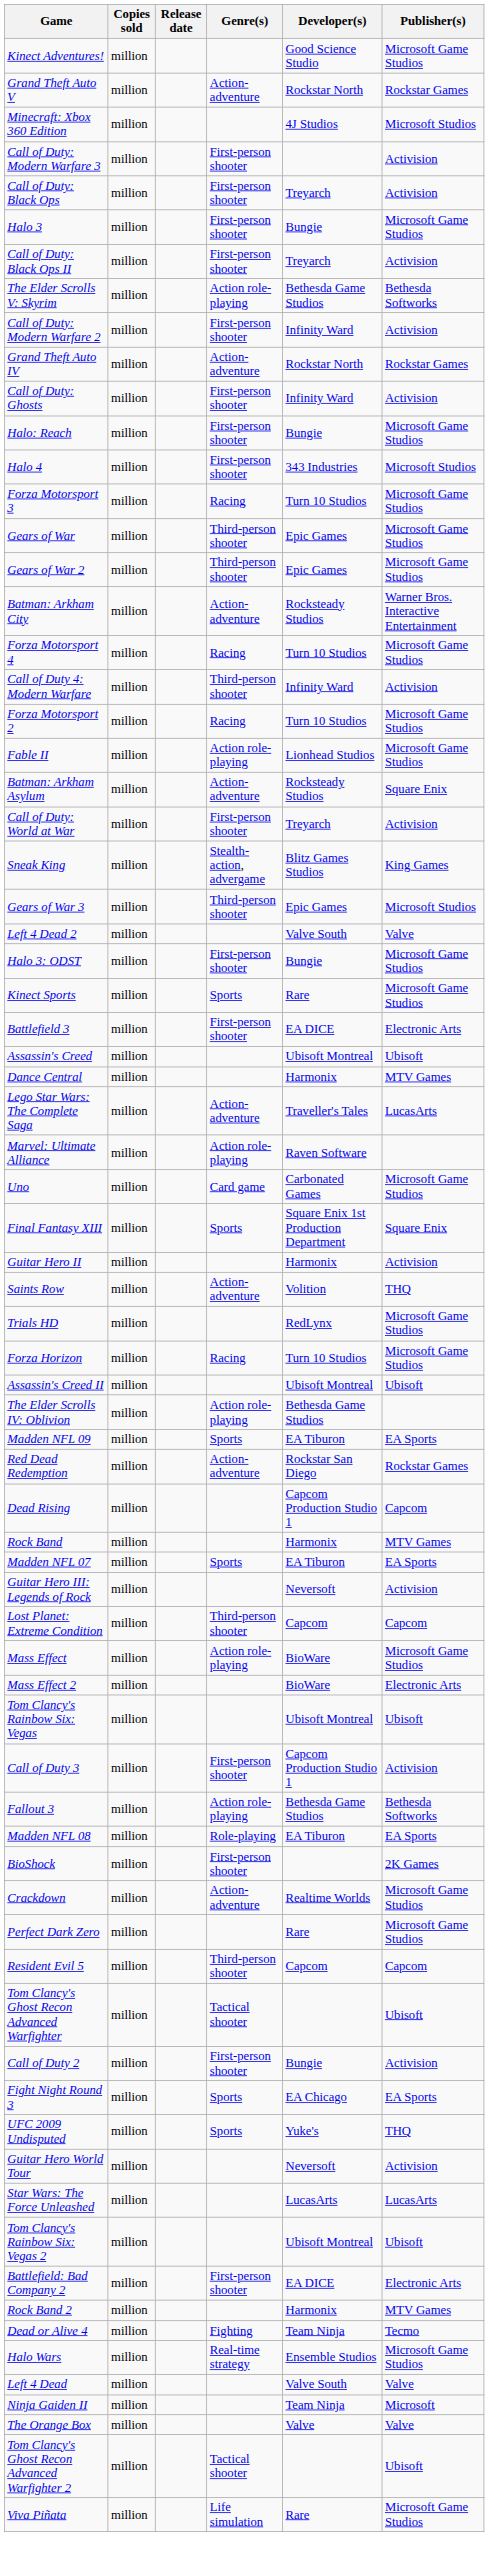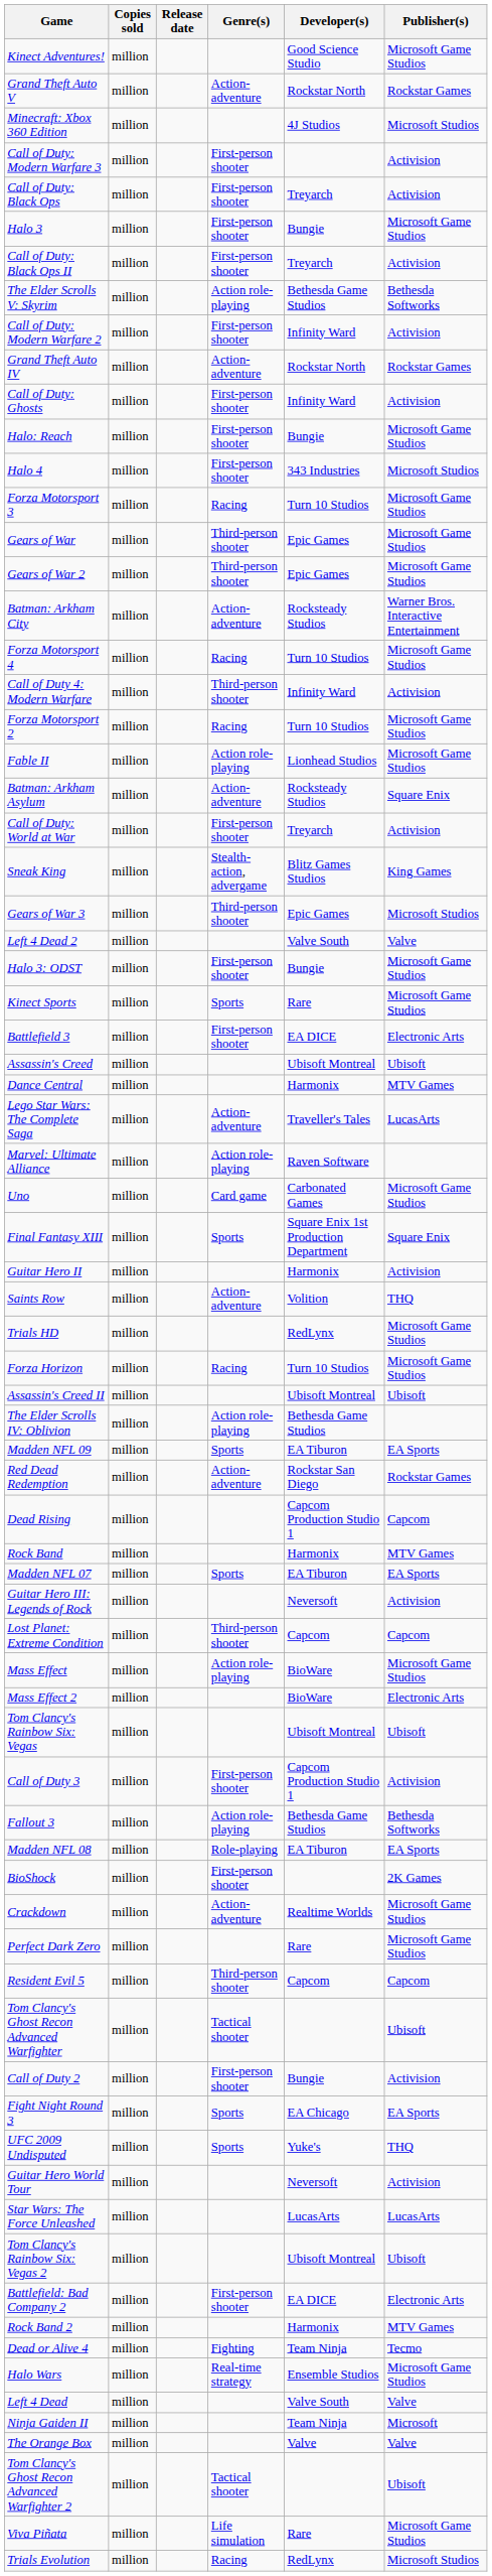 <table class="wikitable plainrowheaders sortable static-row-numbers">
 <tr>
 <th scope="col">Game</th>
 <th scope="col">Copies sold</th>
 <th scope="col">Release date</th>
 <th scope="col">Genre(s)</th>
 <th scope="col">Developer(s)</th>
 <th scope="col">Publisher(s)</th>
 </tr>
 <tr>
 <td><em><a href='#'>Kinect Adventures!</a></em></td>
 <td>million</td>
 <td></td>
 <td></td>
 <td><a href='#'>Good Science Studio</a></td>
 <td><a href='#'>Microsoft Game Studios</a></td>
 </tr>
 <tr>
 <td><em><a href='#'>Grand Theft Auto V</a></em></td>
 <td>million</td>
 <td></td>
 <td><a href='#'>Action-adventure</a></td>
 <td><a href='#'>Rockstar North</a></td>
 <td><a href='#'>Rockstar Games</a></td>
 </tr>
 <tr>
 <td><em><a href='#'>Minecraft: Xbox 360 Edition</a></em></td>
 <td>million</td>
 <td></td>
 <td></td>
 <td><a href='#'>4J Studios</a></td>
 <td><a href='#'>Microsoft Studios</a></td>
 </tr>
 <tr>
 <td><em><a href='#'>Call of Duty: Modern Warfare 3</a></em></td>
 <td>million</td>
 <td></td>
 <td><a href='#'>First-person shooter</a></td>
 <td></td>
 <td><a href='#'>Activision</a></td>
 </tr>
 <tr>
 <td><em><a href='#'>Call of Duty: Black Ops</a></em></td>
 <td>million</td>
 <td></td>
 <td><a href='#'>First-person shooter</a></td>
 <td><a href='#'>Treyarch</a></td>
 <td><a href='#'>Activision</a></td>
 </tr>
 <tr>
 <td><em><a href='#'>Halo 3</a></em></td>
 <td>million</td>
 <td></td>
 <td><a href='#'>First-person shooter</a></td>
 <td><a href='#'>Bungie</a></td>
 <td><a href='#'>Microsoft Game Studios</a></td>
 </tr>
 <tr>
 <td><em><a href='#'>Call of Duty: Black Ops II</a></em></td>
 <td>million</td>
 <td></td>
 <td><a href='#'>First-person shooter</a></td>
 <td><a href='#'>Treyarch</a></td>
 <td><a href='#'>Activision</a></td>
 </tr>
 <tr>
 <td><em><a href='#'>The Elder Scrolls V: Skyrim</a></em></td>
 <td>million</td>
 <td></td>
 <td><a href='#'>Action role-playing</a></td>
 <td><a href='#'>Bethesda Game Studios</a></td>
 <td><a href='#'>Bethesda Softworks</a></td>
 </tr>
 <tr>
 <td><em><a href='#'>Call of Duty: Modern Warfare 2</a></em></td>
 <td>million</td>
 <td></td>
 <td><a href='#'>First-person shooter</a></td>
 <td><a href='#'>Infinity Ward</a></td>
 <td><a href='#'>Activision</a></td>
 </tr>
 <tr>
 <td><em><a href='#'>Grand Theft Auto IV</a></em></td>
 <td>million</td>
 <td></td>
 <td><a href='#'>Action-adventure</a></td>
 <td><a href='#'>Rockstar North</a></td>
 <td><a href='#'>Rockstar Games</a></td>
 </tr>
 <tr>
 <td><em><a href='#'>Call of Duty: Ghosts</a></em></td>
 <td>million</td>
 <td></td>
 <td><a href='#'>First-person shooter</a></td>
 <td><a href='#'>Infinity Ward</a></td>
 <td><a href='#'>Activision</a></td>
 </tr>
 <tr>
 <td><em><a href='#'>Halo: Reach</a></em></td>
 <td>million</td>
 <td></td>
 <td><a href='#'>First-person shooter</a></td>
 <td><a href='#'>Bungie</a></td>
 <td><a href='#'>Microsoft Game Studios</a></td>
 </tr>
 <tr>
 <td><em><a href='#'>Halo 4</a></em></td>
 <td>million<br></td>
 <td></td>
 <td><a href='#'>First-person shooter</a></td>
 <td><a href='#'>343 Industries</a></td>
 <td><a href='#'>Microsoft Studios</a></td>
 </tr>
 <tr>
 <td><em><a href='#'>Forza Motorsport 3</a></em></td>
 <td>million</td>
 <td></td>
 <td><a href='#'>Racing</a></td>
 <td><a href='#'>Turn 10 Studios</a></td>
 <td><a href='#'>Microsoft Game Studios</a></td>
 </tr>
 <tr>
 <td><em><a href='#'>Gears of War</a></em></td>
 <td>million</td>
 <td></td>
 <td><a href='#'>Third-person shooter</a></td>
 <td><a href='#'>Epic Games</a></td>
 <td><a href='#'>Microsoft Game Studios</a></td>
 </tr>
 <tr>
 <td><em><a href='#'>Gears of War 2</a></em></td>
 <td>million</td>
 <td></td>
 <td><a href='#'>Third-person shooter</a></td>
 <td><a href='#'>Epic Games</a></td>
 <td><a href='#'>Microsoft Game Studios</a></td>
 </tr>
 <tr>
 <td><em><a href='#'>Batman: Arkham City</a></em></td>
 <td>million</td>
 <td></td>
 <td><a href='#'>Action-adventure</a></td>
 <td><a href='#'>Rocksteady Studios</a></td>
 <td><a href='#'>Warner Bros. Interactive Entertainment</a></td>
 </tr>
 <tr>
 <td><em><a href='#'>Forza Motorsport 4</a></em></td>
 <td>million</td>
 <td></td>
 <td><a href='#'>Racing</a></td>
 <td><a href='#'>Turn 10 Studios</a></td>
 <td><a href='#'>Microsoft Game Studios</a></td>
 </tr>
 <tr>
 <td><em><a href='#'>Call of Duty 4: Modern Warfare</a></em></td>
 <td>million</td>
 <td></td>
 <td><a href='#'>Third-person shooter</a></td>
 <td><a href='#'>Infinity Ward</a></td>
 <td><a href='#'>Activision</a></td>
 </tr>
 <tr>
 <td><em><a href='#'>Forza Motorsport 2</a></em></td>
 <td>million</td>
 <td></td>
 <td><a href='#'>Racing</a></td>
 <td><a href='#'>Turn 10 Studios</a></td>
 <td><a href='#'>Microsoft Game Studios</a></td>
 </tr>
 <tr>
 <td><em><a href='#'>Fable II</a></em></td>
 <td>million</td>
 <td></td>
 <td><a href='#'>Action role-playing</a></td>
 <td><a href='#'>Lionhead Studios</a></td>
 <td><a href='#'>Microsoft Game Studios</a></td>
 </tr>
 <tr>
 <td><em><a href='#'>Batman: Arkham Asylum</a></em></td>
 <td>million</td>
 <td></td>
 <td><a href='#'>Action-adventure</a></td>
 <td><a href='#'>Rocksteady Studios</a></td>
 <td><a href='#'>Square Enix</a></td>
 </tr>
 <tr>
 <td><em><a href='#'>Call of Duty: World at War</a></em></td>
 <td>million</td>
 <td></td>
 <td><a href='#'>First-person shooter</a></td>
 <td><a href='#'>Treyarch</a></td>
 <td><a href='#'>Activision</a></td>
 </tr>
 <tr>
 <td><em><a href='#'>Sneak King</a></em></td>
 <td>million</td>
 <td></td>
 <td><a href='#'>Stealth-action</a>, <a href='#'>advergame</a></td>
 <td><a href='#'>Blitz Games Studios</a></td>
 <td><a href='#'>King Games</a></td>
 </tr>
 <tr>
 <td><em><a href='#'>Gears of War 3</a></em></td>
 <td>million</td>
 <td></td>
 <td><a href='#'>Third-person shooter</a></td>
 <td><a href='#'>Epic Games</a></td>
 <td><a href='#'>Microsoft Studios</a></td>
 </tr>
 <tr>
 <td><em><a href='#'>Left 4 Dead 2</a></em></td>
 <td>million</td>
 <td></td>
 <td></td>
 <td><a href='#'>Valve South</a></td>
 <td><a href='#'>Valve</a></td>
 </tr>
 <tr>
 <td><em><a href='#'>Halo 3: ODST</a></em></td>
 <td>million</td>
 <td></td>
 <td><a href='#'>First-person shooter</a></td>
 <td><a href='#'>Bungie</a></td>
 <td><a href='#'>Microsoft Game Studios</a></td>
 </tr>
 <tr>
 <td><em><a href='#'>Kinect Sports</a></em></td>
 <td>million</td>
 <td></td>
 <td><a href='#'>Sports</a></td>
 <td><a href='#'>Rare</a></td>
 <td><a href='#'>Microsoft Game Studios</a></td>
 </tr>
 <tr>
 <td><em><a href='#'>Battlefield 3</a></em></td>
 <td>million<br></td>
 <td></td>
 <td><a href='#'>First-person shooter</a></td>
 <td><a href='#'>EA DICE</a></td>
 <td><a href='#'>Electronic Arts</a></td>
 </tr>
 <tr>
 <td><em><a href='#'>Assassin's Creed</a></em></td>
 <td>million</td>
 <td></td>
 <td></td>
 <td><a href='#'>Ubisoft Montreal</a></td>
 <td><a href='#'>Ubisoft</a></td>
 </tr>
 <tr>
 <td><em><a href='#'>Dance Central</a></em></td>
 <td>million</td>
 <td></td>
 <td></td>
 <td><a href='#'>Harmonix</a></td>
 <td><a href='#'>MTV Games</a></td>
 </tr>
 <tr>
 <td><em><a href='#'>Lego Star Wars: The Complete Saga</a></em></td>
 <td>million</td>
 <td></td>
 <td><a href='#'>Action-adventure</a></td>
 <td><a href='#'>Traveller's Tales</a></td>
 <td><a href='#'>LucasArts</a></td>
 </tr>
 <tr>
 <td><em><a href='#'>Marvel: Ultimate Alliance</a></em></td>
 <td>million</td>
 <td></td>
 <td><a href='#'>Action role-playing</a></td>
 <td><a href='#'>Raven Software</a></td>
 <td></td>
 </tr>
 <tr>
 <td><em><a href='#'>Uno</a></em></td>
 <td>million</td>
 <td></td>
 <td><a href='#'>Card game</a></td>
 <td><a href='#'>Carbonated Games</a></td>
 <td><a href='#'>Microsoft Game Studios</a></td>
 </tr>
 <tr>
 <td><em><a href='#'>Final Fantasy XIII</a></em></td>
 <td>million</td>
 <td></td>
 <td><a href='#'>Sports</a></td>
 <td><a href='#'>Square Enix 1st Production Department</a></td>
 <td><a href='#'>Square Enix</a></td>
 </tr>
 <tr>
 <td><em><a href='#'>Guitar Hero II</a></em></td>
 <td>million</td>
 <td></td>
 <td></td>
 <td><a href='#'>Harmonix</a></td>
 <td><a href='#'>Activision</a></td>
 </tr>
 <tr>
 <td><em><a href='#'>Saints Row</a></em></td>
 <td>million</td>
 <td></td>
 <td><a href='#'>Action-adventure</a></td>
 <td><a href='#'>Volition</a></td>
 <td><a href='#'>THQ</a></td>
 </tr>
 <tr>
 <td><em><a href='#'>Trials HD</a></em></td>
 <td>million</td>
 <td></td>
 <td></td>
 <td><a href='#'>RedLynx</a></td>
 <td><a href='#'>Microsoft Game Studios</a></td>
 </tr>
 <tr>
 <td><em><a href='#'>Forza Horizon</a></em></td>
 <td>million</td>
 <td></td>
 <td><a href='#'>Racing</a></td>
 <td><a href='#'>Turn 10 Studios</a></td>
 <td><a href='#'>Microsoft Game Studios</a></td>
 </tr>
 <tr>
 <td><em><a href='#'>Assassin's Creed II</a></em></td>
 <td>million</td>
 <td></td>
 <td></td>
 <td><a href='#'>Ubisoft Montreal</a></td>
 <td><a href='#'>Ubisoft</a></td>
 </tr>
 <tr>
 <td><em><a href='#'>The Elder Scrolls IV: Oblivion</a></em></td>
 <td>million</td>
 <td></td>
 <td><a href='#'>Action role-playing</a></td>
 <td><a href='#'>Bethesda Game Studios</a></td>
 <td></td>
 </tr>
 <tr>
 <td><em><a href='#'>Madden NFL 09</a></em></td>
 <td>million</td>
 <td></td>
 <td><a href='#'>Sports</a></td>
 <td><a href='#'>EA Tiburon</a></td>
 <td><a href='#'>EA Sports</a></td>
 </tr>
 <tr>
 <td><em><a href='#'>Red Dead Redemption</a></em></td>
 <td>million</td>
 <td></td>
 <td><a href='#'>Action-adventure</a></td>
 <td><a href='#'>Rockstar San Diego</a></td>
 <td><a href='#'>Rockstar Games</a></td>
 </tr>
 <tr>
 <td><em><a href='#'>Dead Rising</a></em></td>
 <td>million</td>
 <td></td>
 <td></td>
 <td><a href='#'>Capcom Production Studio 1</a></td>
 <td><a href='#'>Capcom</a></td>
 </tr>
 <tr>
 <td><em><a href='#'>Rock Band</a></em></td>
 <td>million</td>
 <td></td>
 <td></td>
 <td><a href='#'>Harmonix</a></td>
 <td><a href='#'>MTV Games</a></td>
 </tr>
 <tr>
 <td><em><a href='#'>Madden NFL 07</a></em></td>
 <td>million</td>
 <td></td>
 <td><a href='#'>Sports</a></td>
 <td><a href='#'>EA Tiburon</a></td>
 <td><a href='#'>EA Sports</a></td>
 </tr>
 <tr>
 <td><em><a href='#'>Guitar Hero III: Legends of Rock</a></em></td>
 <td>million</td>
 <td></td>
 <td></td>
 <td><a href='#'>Neversoft</a></td>
 <td><a href='#'>Activision</a></td>
 </tr>
 <tr>
 <td><em><a href='#'>Lost Planet: Extreme Condition</a></em></td>
 <td>million</td>
 <td></td>
 <td><a href='#'>Third-person shooter</a></td>
 <td><a href='#'>Capcom</a></td>
 <td><a href='#'>Capcom</a></td>
 </tr>
 <tr>
 <td><em><a href='#'>Mass Effect</a></em></td>
 <td>million</td>
 <td></td>
 <td><a href='#'>Action role-playing</a></td>
 <td><a href='#'>BioWare</a></td>
 <td><a href='#'>Microsoft Game Studios</a></td>
 </tr>
 <tr>
 <td><em><a href='#'>Mass Effect 2</a></em></td>
 <td>million</td>
 <td></td>
 <td></td>
 <td><a href='#'>BioWare</a></td>
 <td><a href='#'>Electronic Arts</a></td>
 </tr>
 <tr>
 <td><em><a href='#'>Tom Clancy's Rainbow Six: Vegas</a></em></td>
 <td>million</td>
 <td></td>
 <td></td>
 <td><a href='#'>Ubisoft Montreal</a></td>
 <td><a href='#'>Ubisoft</a></td>
 </tr>
 <tr>
 <td><em><a href='#'>Call of Duty 3</a></em></td>
 <td>million</td>
 <td></td>
 <td><a href='#'>First-person shooter</a></td>
 <td><a href='#'>Capcom Production Studio 1</a></td>
 <td><a href='#'>Activision</a></td>
 </tr>
 <tr>
 <td><em><a href='#'>Fallout 3</a></em></td>
 <td>million</td>
 <td></td>
 <td><a href='#'>Action role-playing</a></td>
 <td><a href='#'>Bethesda Game Studios</a></td>
 <td><a href='#'>Bethesda Softworks</a></td>
 </tr>
 <tr>
 <td><em><a href='#'>Madden NFL 08</a></em></td>
 <td>million</td>
 <td></td>
 <td><a href='#'>Role-playing</a></td>
 <td><a href='#'>EA Tiburon</a></td>
 <td><a href='#'>EA Sports</a></td>
 </tr>
 <tr>
 <td><em><a href='#'>BioShock</a></em></td>
 <td>million</td>
 <td></td>
 <td><a href='#'>First-person shooter</a></td>
 <td></td>
 <td><a href='#'>2K Games</a></td>
 </tr>
 <tr>
 <td><em><a href='#'>Crackdown</a></em></td>
 <td>million</td>
 <td></td>
 <td><a href='#'>Action-adventure</a></td>
 <td><a href='#'>Realtime Worlds</a></td>
 <td><a href='#'>Microsoft Game Studios</a></td>
 </tr>
 <tr>
 <td><em><a href='#'>Perfect Dark Zero</a></em></td>
 <td>million</td>
 <td></td>
 <td></td>
 <td><a href='#'>Rare</a></td>
 <td><a href='#'>Microsoft Game Studios</a></td>
 </tr>
 <tr>
 <td><em><a href='#'>Resident Evil 5</a></em></td>
 <td>million</td>
 <td></td>
 <td><a href='#'>Third-person shooter</a></td>
 <td><a href='#'>Capcom</a></td>
 <td><a href='#'>Capcom</a></td>
 </tr>
 <tr>
 <td><em><a href='#'>Tom Clancy's Ghost Recon Advanced Warfighter</a></em></td>
 <td>million</td>
 <td></td>
 <td><a href='#'>Tactical shooter</a></td>
 <td></td>
 <td><a href='#'>Ubisoft</a></td>
 </tr>
 <tr>
 <td><em><a href='#'>Call of Duty 2</a></em></td>
 <td>million</td>
 <td></td>
 <td><a href='#'>First-person shooter</a></td>
 <td><a href='#'>Bungie</a></td>
 <td><a href='#'>Activision</a></td>
 </tr>
 <tr>
 <td><em><a href='#'>Fight Night Round 3</a></em></td>
 <td>million</td>
 <td></td>
 <td><a href='#'>Sports</a></td>
 <td><a href='#'>EA Chicago</a></td>
 <td><a href='#'>EA Sports</a></td>
 </tr>
 <tr>
 <td><em><a href='#'>UFC 2009 Undisputed</a></em></td>
 <td>million</td>
 <td></td>
 <td><a href='#'>Sports</a></td>
 <td><a href='#'>Yuke's</a></td>
 <td><a href='#'>THQ</a></td>
 </tr>
 <tr>
 <td><em><a href='#'>Guitar Hero World Tour</a></em></td>
 <td>million</td>
 <td></td>
 <td></td>
 <td><a href='#'>Neversoft</a></td>
 <td><a href='#'>Activision</a></td>
 </tr>
 <tr>
 <td><em><a href='#'>Star Wars: The Force Unleashed</a></em></td>
 <td>million</td>
 <td></td>
 <td></td>
 <td><a href='#'>LucasArts</a></td>
 <td><a href='#'>LucasArts</a></td>
 </tr>
 <tr>
 <td><em><a href='#'>Tom Clancy's Rainbow Six: Vegas 2</a></em></td>
 <td>million</td>
 <td></td>
 <td></td>
 <td><a href='#'>Ubisoft Montreal</a></td>
 <td><a href='#'>Ubisoft</a></td>
 </tr>
 <tr>
 <td><em><a href='#'>Battlefield: Bad Company 2</a></em></td>
 <td>million</td>
 <td></td>
 <td><a href='#'>First-person shooter</a></td>
 <td><a href='#'>EA DICE</a></td>
 <td><a href='#'>Electronic Arts</a></td>
 </tr>
 <tr>
 <td><em><a href='#'>Rock Band 2</a></em></td>
 <td>million</td>
 <td></td>
 <td></td>
 <td><a href='#'>Harmonix</a></td>
 <td><a href='#'>MTV Games</a></td>
 </tr>
 <tr>
 <td><em><a href='#'>Dead or Alive 4</a></em></td>
 <td>million</td>
 <td></td>
 <td><a href='#'>Fighting</a></td>
 <td><a href='#'>Team Ninja</a></td>
 <td><a href='#'>Tecmo</a></td>
 </tr>
 <tr>
 <td><em><a href='#'>Halo Wars</a></em></td>
 <td>million</td>
 <td></td>
 <td><a href='#'>Real-time strategy</a></td>
 <td><a href='#'>Ensemble Studios</a></td>
 <td><a href='#'>Microsoft Game Studios</a></td>
 </tr>
 <tr>
 <td><em><a href='#'>Left 4 Dead</a></em></td>
 <td>million</td>
 <td></td>
 <td></td>
 <td><a href='#'>Valve South</a></td>
 <td><a href='#'>Valve</a></td>
 </tr>
 <tr>
 <td><em><a href='#'>Ninja Gaiden II</a></em></td>
 <td>million</td>
 <td></td>
 <td></td>
 <td><a href='#'>Team Ninja</a></td>
 <td><a href='#'>Microsoft</a></td>
 </tr>
 <tr>
 <td><em><a href='#'>The Orange Box</a></em></td>
 <td>million</td>
 <td></td>
 <td></td>
 <td><a href='#'>Valve</a></td>
 <td><a href='#'>Valve</a></td>
 </tr>
 <tr>
 <td><em><a href='#'>Tom Clancy's Ghost Recon Advanced Warfighter 2</a></em></td>
 <td>million</td>
 <td></td>
 <td><a href='#'>Tactical shooter</a></td>
 <td></td>
 <td><a href='#'>Ubisoft</a></td>
 </tr>
 <tr>
 <td><em><a href='#'>Viva Piñata</a></em></td>
 <td>million</td>
 <td></td>
 <td><a href='#'>Life simulation</a></td>
 <td><a href='#'>Rare</a></td>
 <td><a href='#'>Microsoft Game Studios</a></td>
 </tr>
+<tr>
+<td><em><a href='#'>Trials Evolution</a></em></td>
+<td>million</td>
+<td></td>
+<td><a href='#'>Racing</a></td>
+<td><a href='#'>RedLynx</a></td>
+<td><a href='#'>Microsoft Studios</a></td>
+</tr>
 </table>
